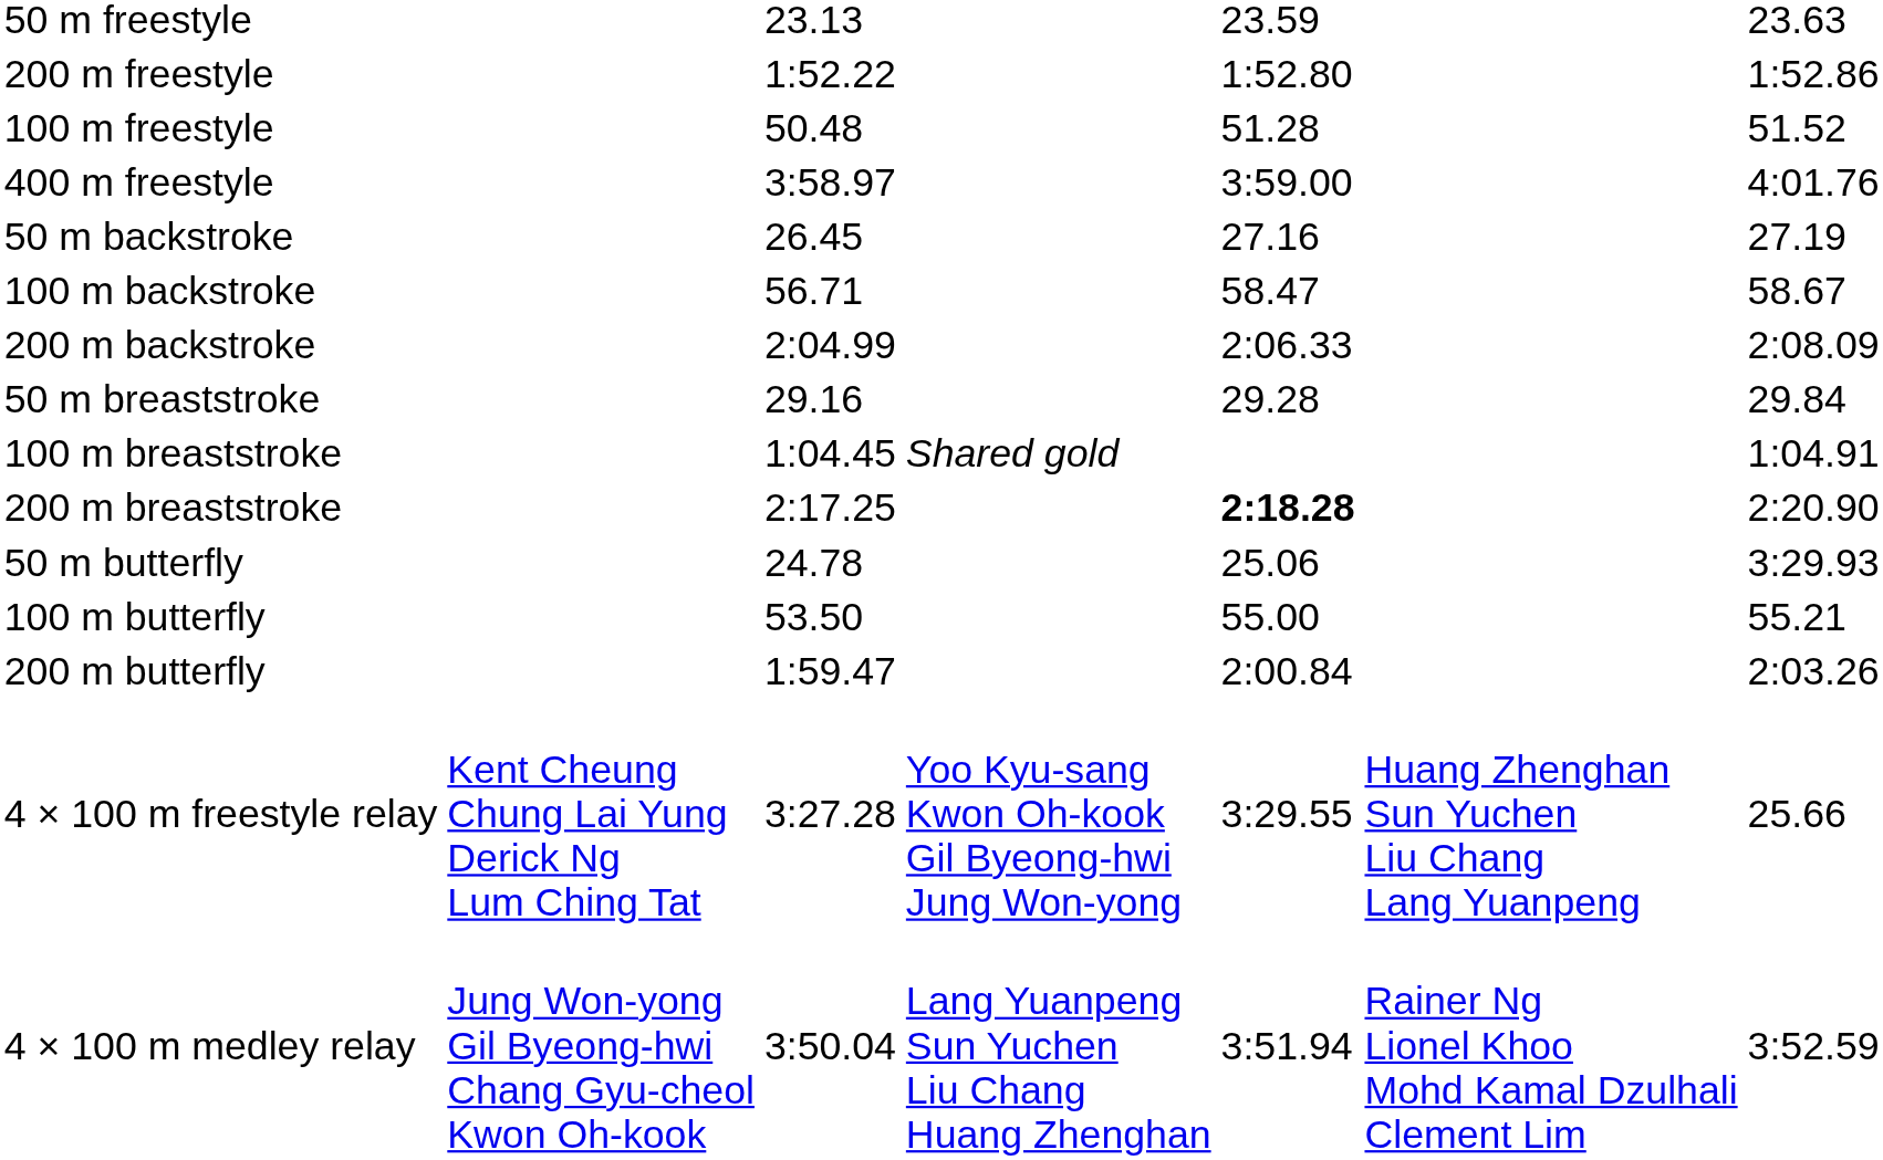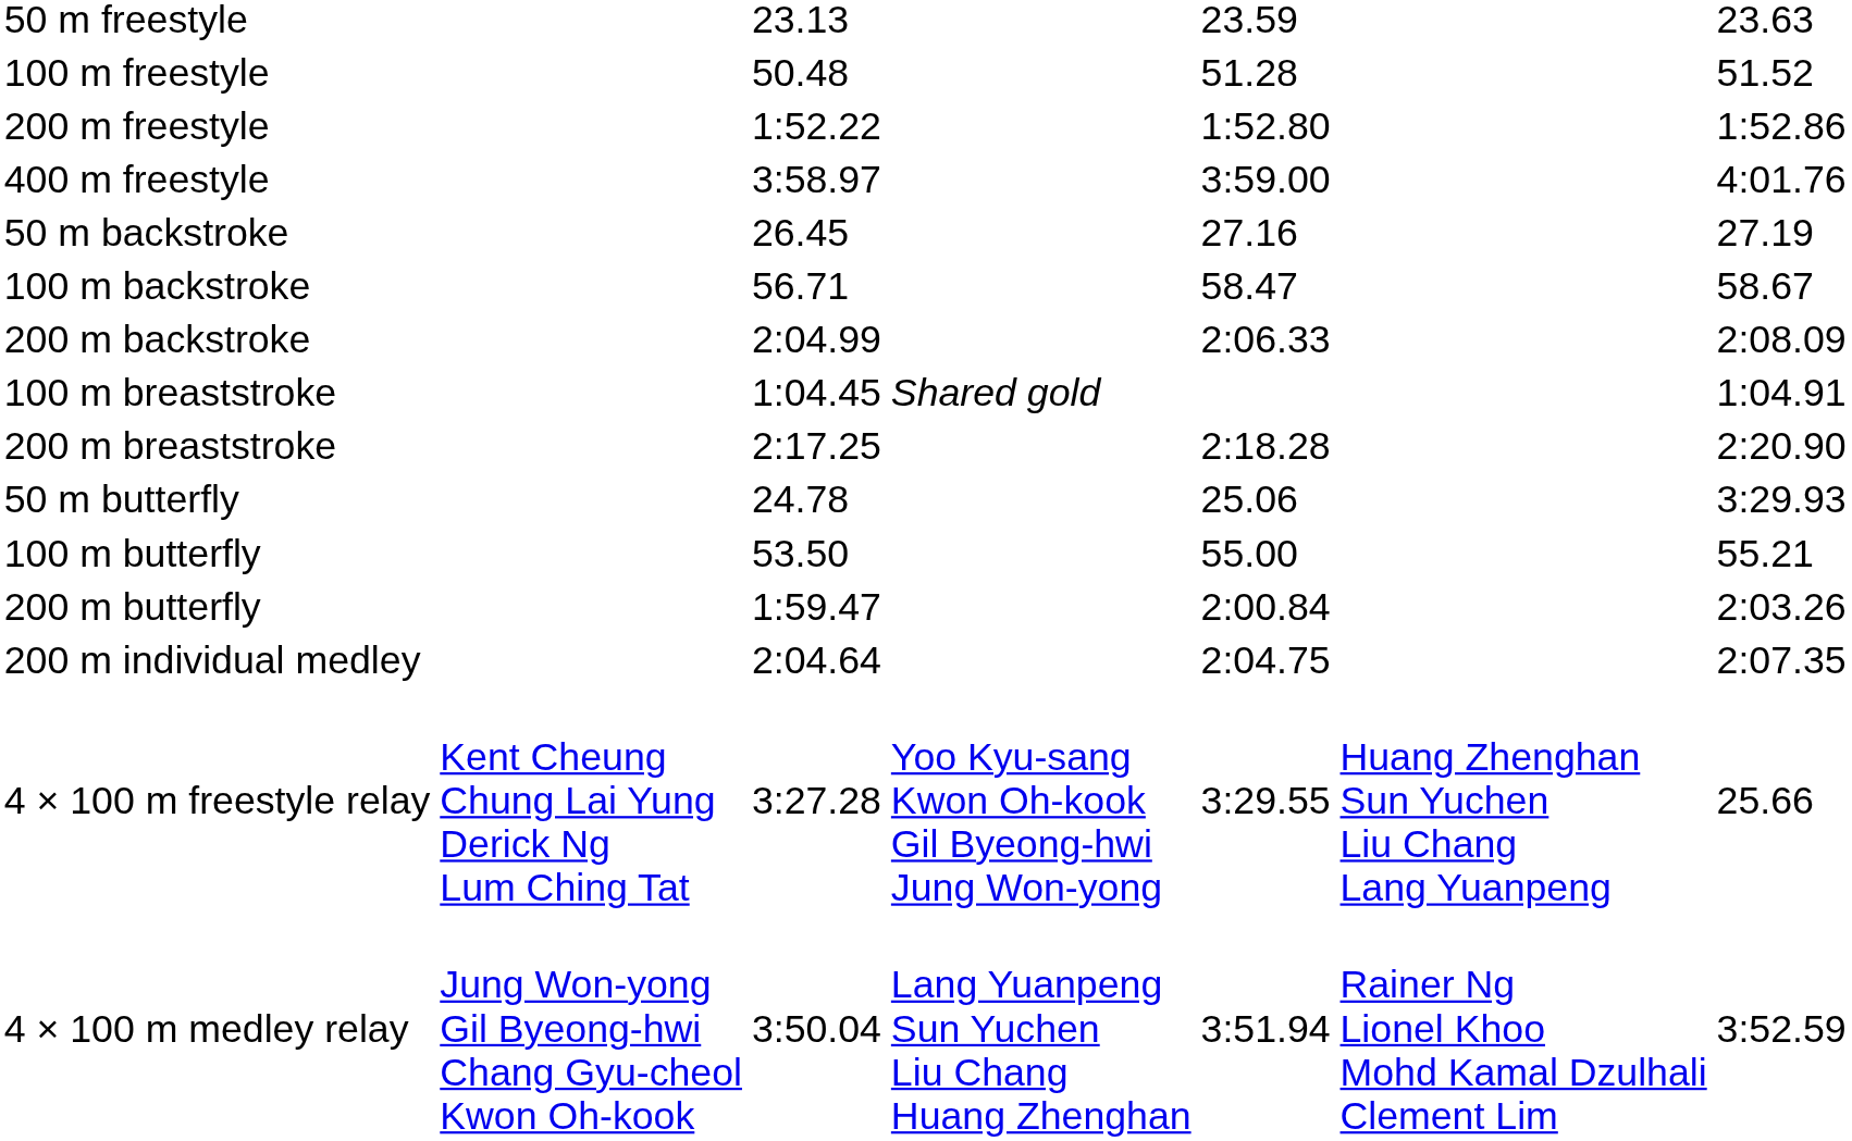 <table>
 <tr>
 <td>50 m freestyle</td>
 <td></td>
 <td>23.13</td>
 <td></td>
 <td>23.59</td>
 <td></td>
 <td>23.63</td>
 </tr>
 <tr>
+<td>100 m freestyle</td>
+<td></td>
+<td>50.48</td>
+<td></td>
+<td>51.28</td>
+<td></td>
+<td>51.52</td>
+</tr>
+<tr>
 <td>200 m freestyle</td>
 <td></td>
 <td>1:52.22</td>
 <td></td>
 <td>1:52.80</td>
 <td></td>
 <td>1:52.86</td>
-</tr>
-<tr>
-<td>100 m freestyle</td>
-<td></td>
-<td>50.48</td>
-<td></td>
-<td>51.28</td>
-<td></td>
-<td>51.52</td>
 </tr>
 <tr>
 <td>400 m freestyle</td>
 <td></td>
 <td>3:58.97</td>
 <td></td>
 <td>3:59.00</td>
 <td></td>
 <td>4:01.76</td>
 </tr>
 <tr>
 <td>50 m backstroke</td>
 <td></td>
 <td>26.45</td>
 <td></td>
 <td>27.16</td>
 <td></td>
 <td>27.19</td>
 </tr>
 <tr>
 <td>100 m backstroke</td>
 <td></td>
 <td>56.71</td>
 <td></td>
 <td>58.47</td>
 <td></td>
 <td>58.67</td>
 </tr>
 <tr>
 <td>200 m backstroke</td>
 <td></td>
 <td>2:04.99</td>
 <td></td>
 <td>2:06.33</td>
 <td></td>
 <td>2:08.09</td>
 </tr>
 <tr>
-<td>50 m breaststroke</td>
-<td></td>
-<td>29.16</td>
-<td></td>
-<td>29.28</td>
-<td></td>
-<td>29.84</td>
-</tr>
-<tr>
 <td rowspan=2>100 m breaststroke</td>
 <td></td>
 <td rowspan=2>1:04.45</td>
 <td rowspan=2><em>Shared gold</em></td>
 <td rowspan=2></td>
 <td rowspan=2></td>
 <td rowspan=2>1:04.91</td>
 </tr>
 <tr>
 <td></td>
 </tr>
 <tr>
 <td>200 m breaststroke</td>
 <td></td>
 <td>2:17.25</td>
 <td></td>
-<td><strong>2:18.28</strong></td>
+<td>2:18.28</td>
 <td></td>
 <td>2:20.90</td>
 </tr>
 <tr>
 <td>50 m butterfly</td>
 <td></td>
 <td>24.78</td>
 <td></td>
 <td>25.06</td>
 <td></td>
 <td>3:29.93</td>
 </tr>
 <tr>
 <td>100 m butterfly</td>
 <td></td>
 <td>53.50</td>
 <td></td>
 <td>55.00</td>
 <td></td>
 <td>55.21</td>
 </tr>
 <tr>
 <td>200 m butterfly</td>
 <td></td>
 <td>1:59.47</td>
 <td></td>
 <td>2:00.84</td>
 <td></td>
 <td>2:03.26</td>
 </tr>
 <tr>
+<td>200 m individual medley</td>
+<td></td>
+<td>2:04.64</td>
+<td></td>
+<td>2:04.75</td>
+<td></td>
+<td>2:07.35</td>
+</tr>
+<tr>
 <td>4 × 100 m freestyle relay</td>
 <td><br><a href='#'>Kent Cheung</a><br><a href='#'>Chung Lai Yung</a><br><a href='#'>Derick Ng</a><br><a href='#'>Lum Ching Tat</a></td>
 <td>3:27.28</td>
 <td><br><a href='#'>Yoo Kyu-sang</a><br><a href='#'>Kwon Oh-kook</a><br><a href='#'>Gil Byeong-hwi</a><br><a href='#'>Jung Won-yong</a></td>
 <td>3:29.55</td>
 <td><br><a href='#'>Huang Zhenghan</a><br><a href='#'>Sun Yuchen</a><br><a href='#'>Liu Chang</a><br><a href='#'>Lang Yuanpeng</a></td>
 <td>25.66</td>
 </tr>
 <tr>
 <td>4 × 100 m medley relay</td>
 <td><br><a href='#'>Jung Won-yong</a><br><a href='#'>Gil Byeong-hwi</a><br><a href='#'>Chang Gyu-cheol</a><br><a href='#'>Kwon Oh-kook</a></td>
 <td>3:50.04</td>
 <td><br><a href='#'>Lang Yuanpeng</a><br><a href='#'>Sun Yuchen</a><br><a href='#'>Liu Chang</a><br><a href='#'>Huang Zhenghan</a></td>
 <td>3:51.94</td>
 <td><br><a href='#'>Rainer Ng</a><br><a href='#'>Lionel Khoo</a><br><a href='#'>Mohd Kamal Dzulhali</a><br><a href='#'>Clement Lim</a></td>
 <td>3:52.59</td>
 </tr>
 </table>
